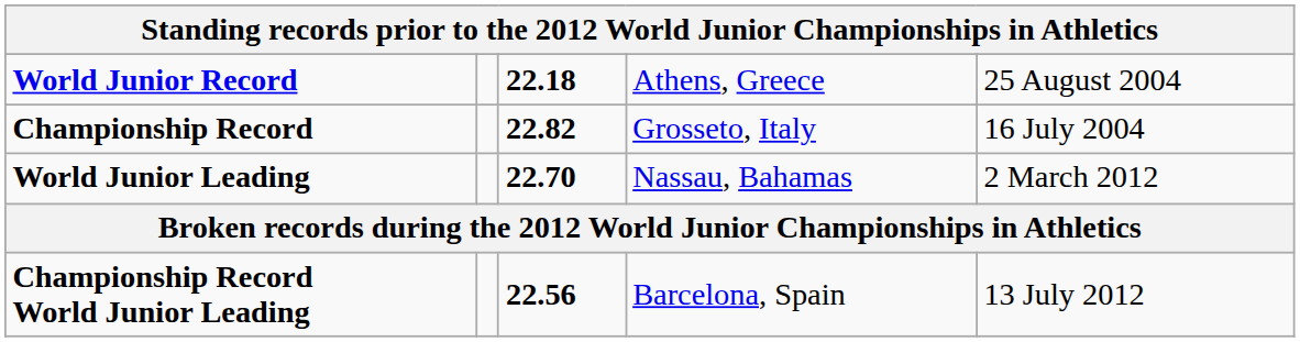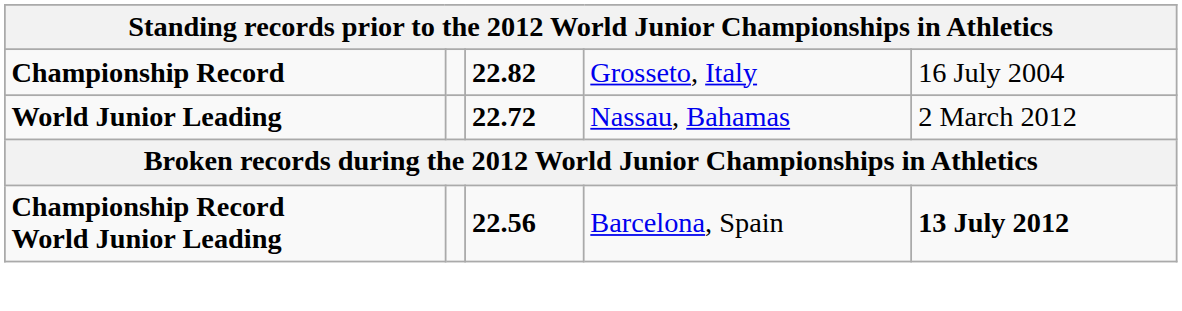 <table class="wikitable" width=75%>
 <tr>
 <th colspan="5">Standing records prior to the 2012 World Junior Championships in Athletics</th>
-</tr>
-<tr>
-<td><strong><a href='#'>World Junior Record</a></strong></td>
-<td></td>
-<td><strong>22.18</strong></td>
-<td><a href='#'>Athens</a>, <a href='#'>Greece</a></td>
-<td>25 August 2004</td>
 </tr>
 <tr>
 <td><strong>Championship Record</strong></td>
 <td></td>
 <td><strong>22.82</strong></td>
 <td><a href='#'>Grosseto</a>, <a href='#'>Italy</a></td>
 <td>16 July 2004</td>
 </tr>
 <tr>
 <td><strong>World Junior Leading</strong></td>
 <td></td>
-<td><strong>22.70</strong></td>
+<td><strong>22.72</strong></td>
 <td><a href='#'>Nassau</a>, <a href='#'>Bahamas</a></td>
 <td>2 March 2012</td>
 </tr>
 <tr>
 <th colspan="5">Broken records during the 2012 World Junior Championships in Athletics</th>
 </tr>
 <tr>
 <td><strong>Championship Record</strong><br><strong>World Junior Leading</strong></td>
 <td></td>
 <td><strong>22.56</strong></td>
 <td><a href='#'>Barcelona</a>, Spain</td>
-<td>13 July 2012</td>
+<td><strong>13 July 2012</strong></td>
 </tr>
 </table>
